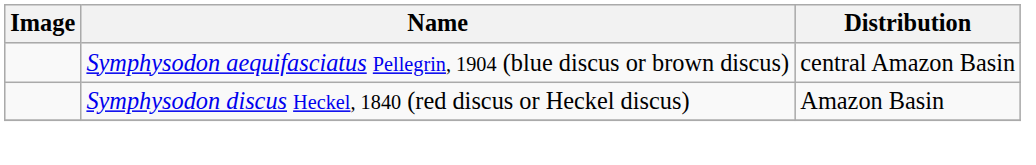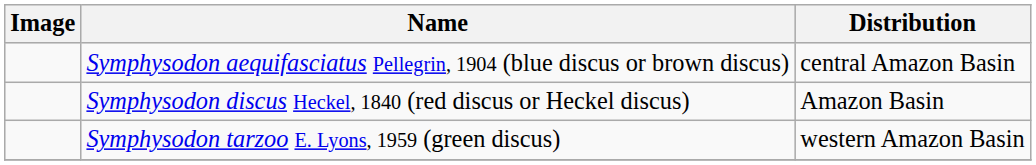 <table class="wikitable sortable">
 <tr>
 <th>Image</th>
 <th>Name</th>
 <th>Distribution</th>
 </tr>
 <tr>
 <td></td>
 <td><em><a href='#'>Symphysodon aequifasciatus</a></em> <small><a href='#'>Pellegrin</a>, 1904</small> (blue discus or brown discus)</td>
 <td>central Amazon Basin</td>
 </tr>
 <tr>
 <td></td>
 <td><em><a href='#'>Symphysodon discus</a></em> <small><a href='#'>Heckel</a>, 1840</small> (red discus or Heckel discus)</td>
 <td>Amazon Basin</td>
 </tr>
 <tr>
+<td></td>
+<td><em><a href='#'>Symphysodon tarzoo</a></em> <small><a href='#'>E. Lyons</a>, 1959</small> (green discus)</td>
+<td>western Amazon Basin</td>
+</tr>
+<tr>
 </tr>
 </table>
